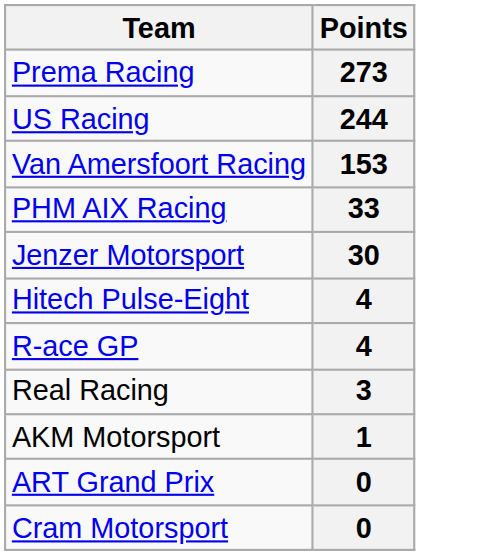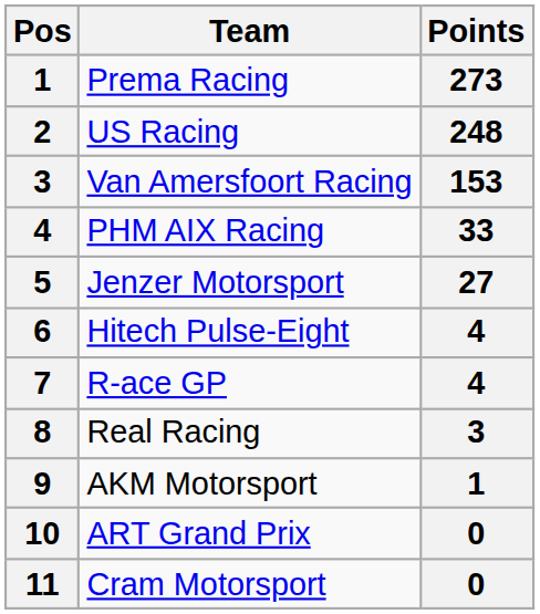 <table class="wikitable" style="font-size: 85%;">
 <tr>
+<th>Pos</th>
 <th>Team</th>
 <th>Points</th>
 </tr>
 <tr>
+<th>1</th>
 <td> <a href='#'>Prema Racing</a></td>
 <th>273</th>
 </tr>
 <tr>
+<th>2</th>
 <td nowrap> <a href='#'>US Racing</a></td>
-<th>244</th>
+<th>248</th>
 </tr>
 <tr>
+<th>3</th>
 <td> <a href='#'>Van Amersfoort Racing</a></td>
 <th>153</th>
 </tr>
 <tr>
+<th>4</th>
 <td> <a href='#'>PHM AIX Racing</a></td>
 <th>33</th>
 </tr>
 <tr>
+<th>5</th>
 <td> <a href='#'>Jenzer Motorsport</a></td>
-<th>30</th>
+<th>27</th>
 </tr>
 <tr>
+<th>6</th>
 <td> <a href='#'>Hitech Pulse-Eight</a></td>
 <th>4</th>
 </tr>
 <tr>
+<th>7</th>
 <td> <a href='#'>R-ace GP</a></td>
 <th>4</th>
 </tr>
 <tr>
+<th>8</th>
 <td> Real Racing</td>
 <th>3</th>
 </tr>
 <tr>
+<th>9</th>
 <td> AKM Motorsport</td>
 <th>1</th>
 </tr>
 <tr>
+<th>10</th>
 <td> <a href='#'>ART Grand Prix</a></td>
 <th>0</th>
 </tr>
 <tr>
+<th>11</th>
 <td> <a href='#'>Cram Motorsport</a></td>
 <th>0</th>
 </tr>
 </table>
